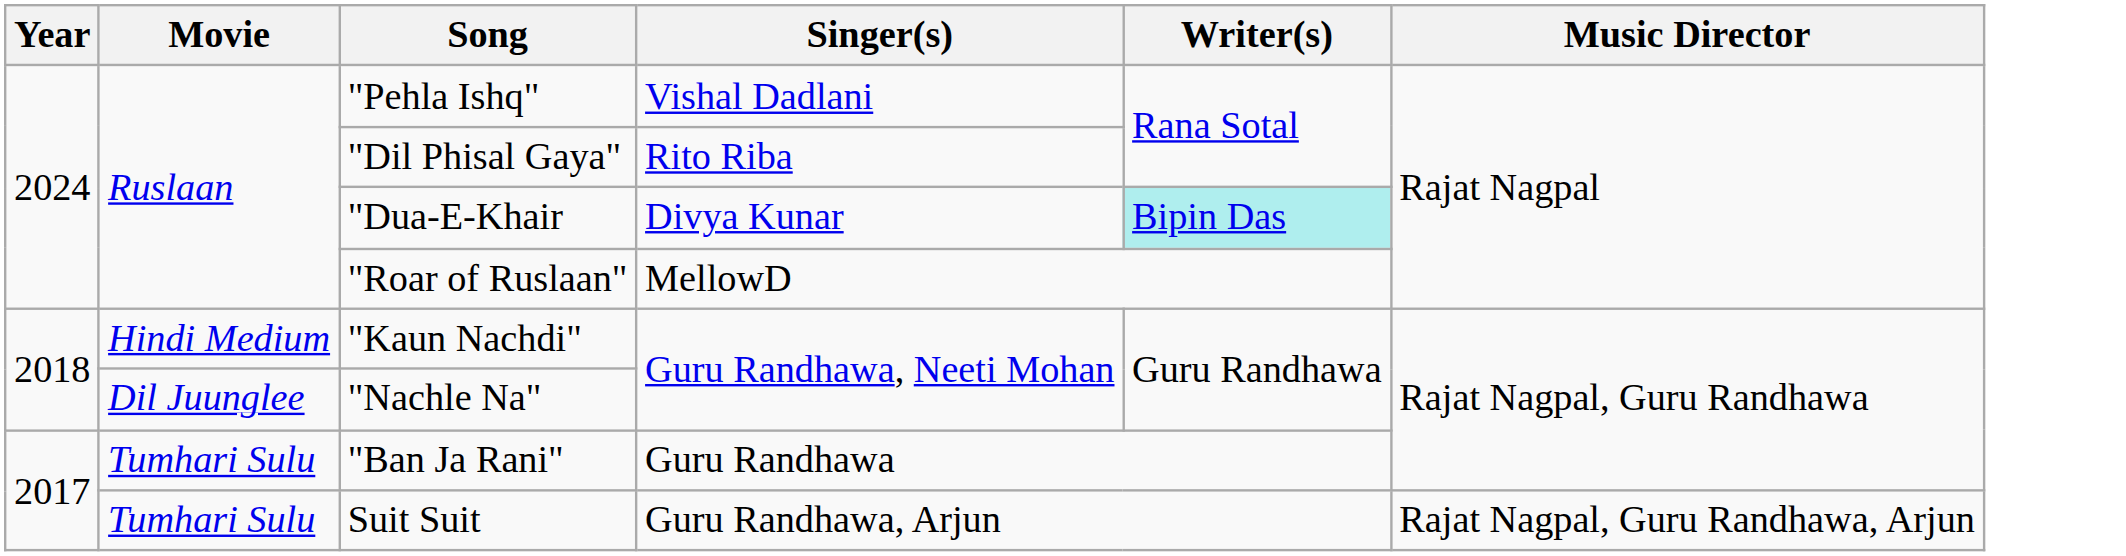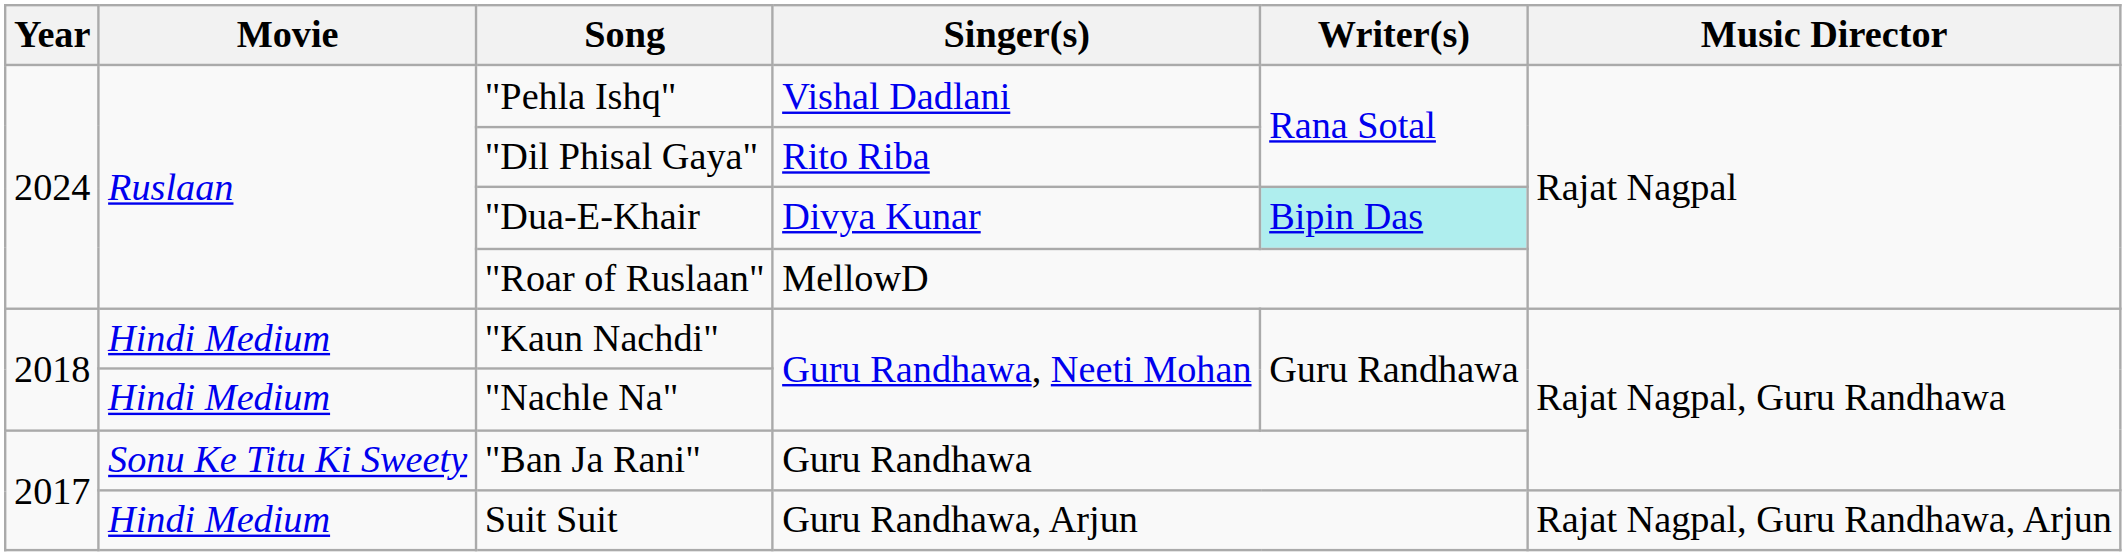 <table class="wikitable">
 <tr>
 <th>Year</th>
 <th>Movie</th>
 <th>Song</th>
 <th>Singer(s)</th>
 <th>Writer(s)</th>
 <th>Music Director</th>
 </tr>
 <tr>
 <td rowspan=4>2024</td>
 <td rowspan=4><em><a href='#'>Ruslaan</a></em></td>
 <td>"Pehla Ishq"</td>
 <td><a href='#'>Vishal Dadlani</a></td>
 <td rowspan=2><a href='#'>Rana Sotal</a></td>
 <td rowspan=4>Rajat Nagpal</td>
 </tr>
 <tr>
 <td>"Dil Phisal Gaya"</td>
 <td><a href='#'>Rito Riba</a></td>
 </tr>
 <tr>
 <td>"Dua-E-Khair</td>
 <td><a href='#'>Divya Kunar</a></td>
 <td style="background: paleturquoise;"><a href='#'>Bipin Das</a></td>
 </tr>
 <tr>
 <td>"Roar of Ruslaan"</td>
 <td colspan=2>MellowD</td>
 </tr>
 <tr>
 <td rowspan=2>2018</td>
 <td><em><a href='#'>Hindi Medium</a></em></td>
 <td>"Kaun Nachdi"</td>
 <td rowspan="2"><a href='#'>Guru Randhawa</a>, <a href='#'>Neeti Mohan</a></td>
 <td rowspan="2">Guru Randhawa</td>
 <td rowspan="3">Rajat Nagpal, Guru Randhawa</td>
 </tr>
 <tr>
-<td><em><a href='#'>Dil Juunglee</a></em></td>
+<td><em><a href='#'>Hindi Medium</a></em></td>
 <td>"Nachle Na"</td>
 </tr>
 <tr>
 <td rowspan="2">2017</td>
-<td><em><a href='#'>Tumhari Sulu</a></em></td>
+<td><em><a href='#'>Sonu Ke Titu Ki Sweety</a></em></td>
 <td>"Ban Ja Rani"</td>
 <td colspan="2">Guru Randhawa</td>
 </tr>
 <tr>
-<td><em><a href='#'>Tumhari Sulu</a></em></td>
+<td><em><a href='#'>Hindi Medium</a></em></td>
 <td>Suit Suit</td>
 <td colspan="2">Guru Randhawa, Arjun</td>
 <td>Rajat Nagpal, Guru Randhawa, Arjun</td>
 </tr>
 </table>
